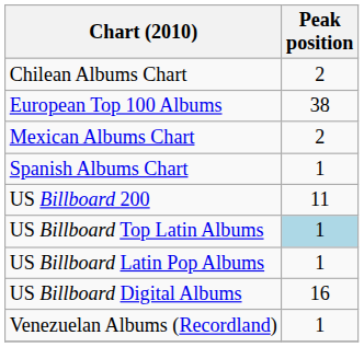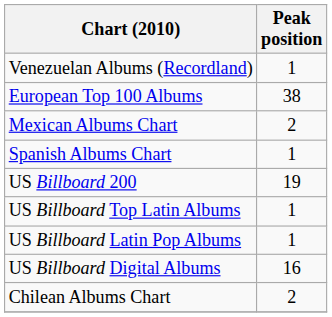 <table class="wikitable sortable">
 <tr>
 <th align="left">Chart (2010)</th>
 <th align="left">Peak<br>position</th>
 </tr>
 <tr>
-<td>Chilean Albums Chart</td>
-<td style="text-align:center;">2</td>
+<td>Venezuelan Albums (<a href='#'>Recordland</a>)</td>
+<td style="text-align:center;">1</td>
 </tr>
 <tr>
 <td><a href='#'>European Top 100 Albums</a></td>
 <td style="text-align:center;">38</td>
 </tr>
 <tr>
 <td><a href='#'>Mexican Albums Chart</a></td>
 <td style="text-align:center;">2</td>
 </tr>
 <tr>
 <td><a href='#'>Spanish Albums Chart</a></td>
 <td style="text-align:center;">1</td>
 </tr>
 <tr>
 <td align="left">US <a href='#'><em>Billboard</em> 200</a></td>
-<td style="text-align:center;">11</td>
+<td style="text-align:center;">19</td>
 </tr>
 <tr>
 <td align="left">US <em>Billboard</em> <a href='#'>Top Latin Albums</a></td>
-<td style="background: lightblue; text-align:center;">1</td>
+<td style="text-align:center;">1</td>
 </tr>
 <tr>
 <td align="left">US <em>Billboard</em> <a href='#'>Latin Pop Albums</a></td>
 <td style="text-align:center;">1</td>
 </tr>
 <tr>
 <td align="left">US <em>Billboard</em> <a href='#'>Digital Albums</a></td>
 <td style="text-align:center;">16</td>
 </tr>
 <tr>
-<td>Venezuelan Albums (<a href='#'>Recordland</a>)</td>
-<td style="text-align:center;">1</td>
+<td>Chilean Albums Chart</td>
+<td style="text-align:center;">2</td>
 </tr>
 <tr>
 </tr>
 </table>
